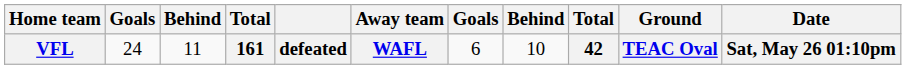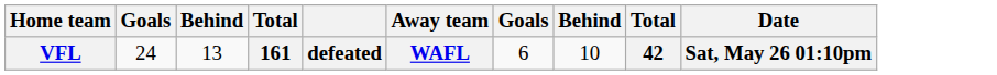 <table class="wikitable">
 <tr>
 <th align=center>Home team</th>
 <th align=center>Goals</th>
 <th align=center>Behind</th>
 <th align=center>Total</th>
 <th align=center></th>
 <th align=center>Away team</th>
 <th align=center>Goals</th>
 <th align=center>Behind</th>
 <th align=center>Total</th>
-<th align=center>Ground</th>
 <th align=center>Date</th>
 </tr>
 <tr>
 <th align=center><a href='#'>VFL</a></th>
 <td align=center>24</td>
-<td align=center>11</td>
+<td align=center>13</td>
 <th align=center>161</th>
 <th align=center>defeated</th>
 <th align=center><a href='#'>WAFL</a></th>
 <td align=center>6</td>
 <td align=center>10</td>
 <th align=center>42</th>
-<th align=center><a href='#'>TEAC Oval</a></th>
 <th align=center>Sat, May 26 01:10pm</th>
 </tr>
 </table>
